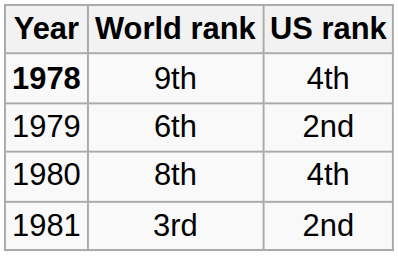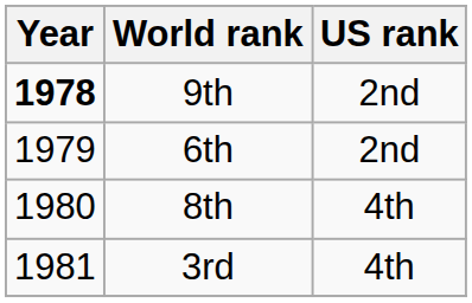 <table class=wikitable>
 <tr>
 <th>Year</th>
 <th>World rank</th>
 <th>US rank</th>
 </tr>
 <tr>
 <td><strong>1978</strong></td>
 <td align="center">9th</td>
-<td align="center">4th</td>
+<td align="center">2nd</td>
 </tr>
 <tr>
 <td>1979</td>
 <td align="center">6th</td>
 <td align="center">2nd</td>
 </tr>
 <tr>
 <td>1980</td>
 <td align="center">8th</td>
 <td align="center">4th</td>
 </tr>
 <tr>
 <td>1981</td>
 <td align="center">3rd</td>
-<td align="center">2nd</td>
+<td align="center">4th</td>
 </tr>
 <tr>
 </tr>
 </table>
